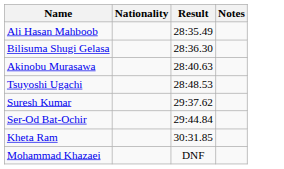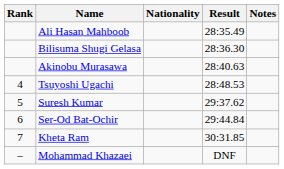 <table class="wikitable sortable" style="text-align:center">
 <tr>
+<th>Rank</th>
 <th>Name</th>
 <th>Nationality</th>
 <th>Result</th>
 <th>Notes</th>
 </tr>
 <tr>
+<td></td>
 <td align=left><a href='#'>Ali Hasan Mahboob</a></td>
 <td align=left></td>
 <td>28:35.49</td>
 <td></td>
 </tr>
 <tr>
+<td></td>
 <td align=left><a href='#'>Bilisuma Shugi Gelasa</a></td>
 <td align=left></td>
 <td>28:36.30</td>
 <td></td>
 </tr>
 <tr>
+<td></td>
 <td align=left><a href='#'>Akinobu Murasawa</a></td>
 <td align=left></td>
 <td>28:40.63</td>
 <td></td>
 </tr>
 <tr>
+<td>4</td>
 <td align=left><a href='#'>Tsuyoshi Ugachi</a></td>
 <td align=left></td>
 <td>28:48.53</td>
 <td></td>
 </tr>
 <tr>
+<td>5</td>
 <td align=left><a href='#'>Suresh Kumar</a></td>
 <td align=left></td>
 <td>29:37.62</td>
 <td></td>
 </tr>
 <tr>
+<td>6</td>
 <td align=left><a href='#'>Ser-Od Bat-Ochir</a></td>
 <td align=left></td>
 <td>29:44.84</td>
 <td></td>
 </tr>
 <tr>
+<td>7</td>
 <td align=left><a href='#'>Kheta Ram</a></td>
 <td align=left></td>
 <td>30:31.85</td>
 <td></td>
 </tr>
 <tr>
+<td>–</td>
 <td align=left><a href='#'>Mohammad Khazaei</a></td>
 <td align=left></td>
 <td>DNF</td>
 <td></td>
 </tr>
 </table>
